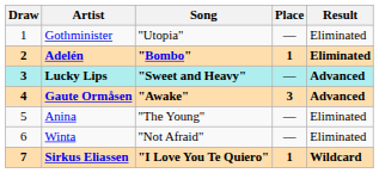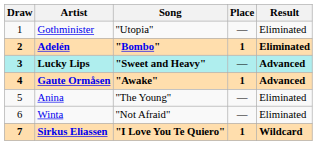 <table class="sortable wikitable" style="margin: 1em auto 1em auto; text-align:center">
 <tr>
 <th>Draw</th>
 <th>Artist</th>
 <th>Song</th>
 <th>Place</th>
 <th>Result</th>
 </tr>
 <tr>
 <td>1</td>
 <td align="left"><a href='#'>Gothminister</a></td>
 <td align="left">"Utopia"</td>
 <td data-sort-value="4">—</td>
 <td align="left">Eliminated</td>
 </tr>
 <tr style="background: navajowhite; font-weight: bold;">
 <td>2</td>
 <td align="left"><a href='#'>Adelén</a></td>
 <td align="left">"<a href='#'>Bombo</a>"</td>
 <td>1</td>
 <td align="left">Eliminated</td>
 </tr>
 <tr style="font-weight:bold; background:paleturquoise;">
 <td>3</td>
 <td align="left">Lucky Lips</td>
 <td align="left">"Sweet and Heavy"</td>
 <td data-sort-value="4">—</td>
 <td align="left">Advanced</td>
 </tr>
 <tr style="background: navajowhite; font-weight: bold;">
 <td>4</td>
 <td align="left"><a href='#'>Gaute Ormåsen</a></td>
 <td align="left">"Awake"</td>
-<td>3</td>
+<td>1</td>
 <td align="left">Advanced</td>
 </tr>
 <tr>
 <td>5</td>
 <td align="left"><a href='#'>Anina</a></td>
 <td align="left">"The Young"</td>
 <td data-sort-value="4">—</td>
 <td align="left">Eliminated</td>
 </tr>
 <tr>
 <td>6</td>
 <td align="left"><a href='#'>Winta</a></td>
 <td align="left">"Not Afraid"</td>
 <td data-sort-value="4">—</td>
 <td align="left">Eliminated</td>
 </tr>
 <tr style="background: navajowhite; font-weight: bold;">
 <td>7</td>
 <td align="left"><a href='#'>Sirkus Eliassen</a></td>
 <td align="left">"I Love You Te Quiero"</td>
 <td>1</td>
 <td align="left">Wildcard</td>
 </tr>
 </table>
